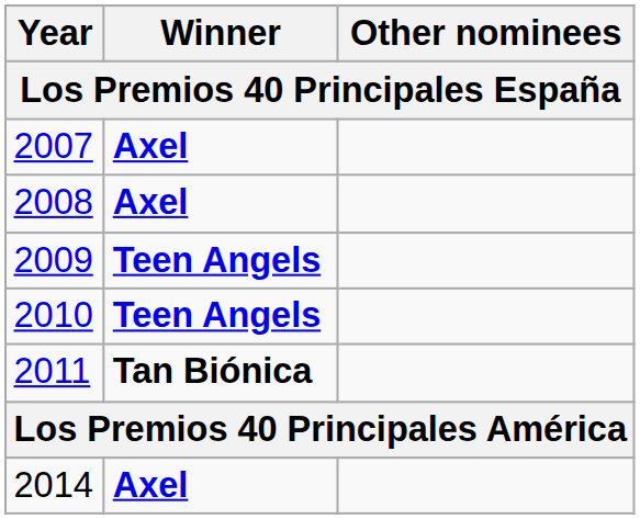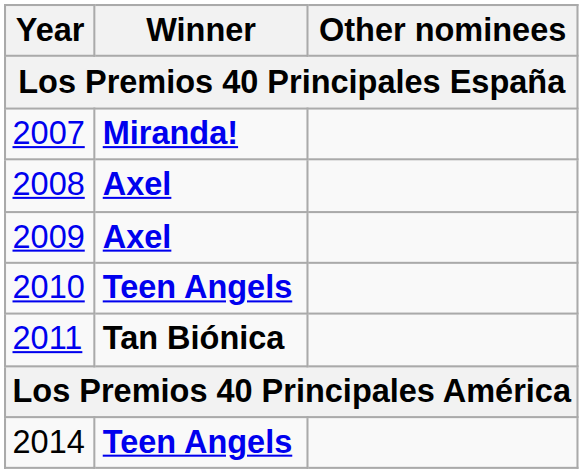 <table class="wikitable">
 <tr>
 <th>Year</th>
 <th>Winner</th>
 <th>Other nominees</th>
 </tr>
 <tr>
 <th colspan=3>Los Premios 40 Principales España</th>
 </tr>
 <tr>
 <td><a href='#'>2007</a></td>
-<td><strong><a href='#'>Axel</a></strong></td>
+<td><strong><a href='#'>Miranda!</a></strong></td>
 <td></td>
 </tr>
 <tr>
 <td><a href='#'>2008</a></td>
 <td><strong><a href='#'>Axel</a></strong></td>
 <td></td>
 </tr>
 <tr>
 <td><a href='#'>2009</a></td>
-<td><strong><a href='#'>Teen Angels</a></strong></td>
+<td><strong><a href='#'>Axel</a></strong></td>
 <td></td>
 </tr>
 <tr>
 <td><a href='#'>2010</a></td>
 <td><strong><a href='#'>Teen Angels</a></strong></td>
 <td></td>
 </tr>
 <tr>
 <td><a href='#'>2011</a></td>
 <td><strong>Tan Biónica</strong></td>
 <td></td>
 </tr>
 <tr>
 <th colspan=3>Los Premios 40 Principales América</th>
 </tr>
 <tr>
 <td>2014</td>
-<td><strong><a href='#'>Axel</a></strong></td>
+<td><strong><a href='#'>Teen Angels</a></strong></td>
 <td></td>
 </tr>
 </table>
